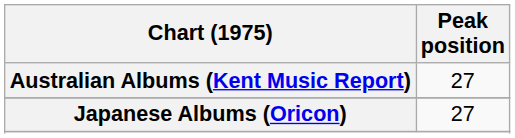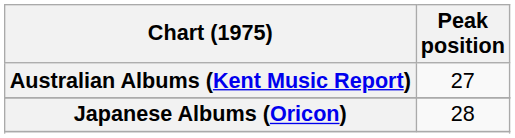 <table class="wikitable sortable plainrowheaders">
 <tr>
 <th scope="col">Chart (1975)</th>
 <th scope="col">Peak<br>position</th>
 </tr>
 <tr>
 <th scope="row">Australian Albums (<a href='#'>Kent Music Report</a>)</th>
 <td align="center">27</td>
 </tr>
 <tr>
 </tr>
 <tr>
 <th scope="row">Japanese Albums (<a href='#'>Oricon</a>)</th>
-<td align="center">27</td>
+<td align="center">28</td>
 </tr>
 <tr>
 </tr>
 <tr>
 </tr>
 </table>
